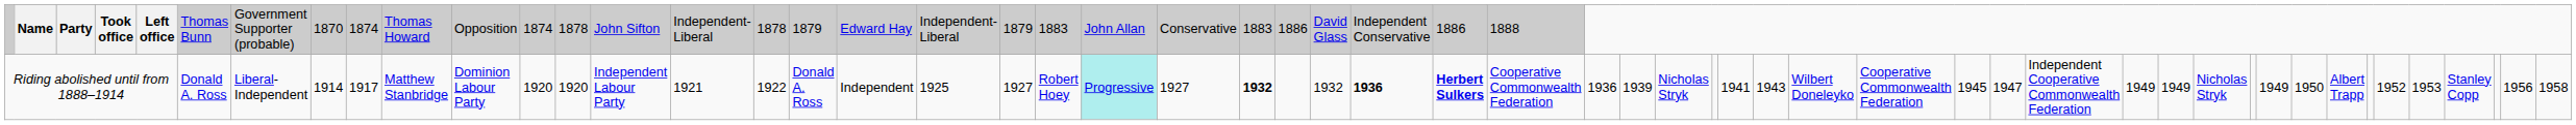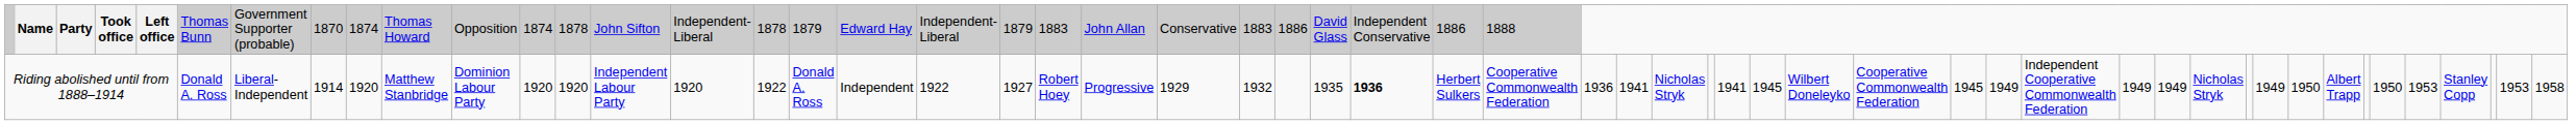 <table class="wikitable">
 <tr bgcolor="CCCCCC">
 <td> </td>
 <th width="30%"><strong>Name </strong></th>
 <th width="45%"><strong>Party</strong></th>
 <th width="15%"><strong>Took office</strong></th>
 <th width="15%"><strong>Left office</strong><br></th>
 <td><a href='#'>Thomas Bunn</a><br></td>
 <td>Government Supporter (probable)</td>
 <td>1870</td>
 <td>1874<br></td>
 <td><a href='#'>Thomas Howard</a><br></td>
 <td>Opposition</td>
 <td>1874</td>
 <td>1878<br></td>
 <td><a href='#'>John Sifton</a><br></td>
 <td>Independent-Liberal</td>
 <td>1878</td>
 <td>1879<br></td>
 <td><a href='#'>Edward Hay</a><br></td>
 <td>Independent-Liberal</td>
 <td>1879</td>
 <td>1883<br></td>
 <td><a href='#'>John Allan</a><br></td>
 <td>Conservative</td>
 <td>1883</td>
 <td>1886<br></td>
 <td><a href='#'>David Glass</a><br></td>
 <td>Independent Conservative</td>
 <td>1886</td>
 <td>1888</td>
 </tr>
 <tr>
 <td align="center" colspan=5><em>Riding abolished until from 1888–1914</em><br></td>
 <td><a href='#'>Donald A. Ross</a><br></td>
 <td><a href='#'>Liberal</a>-Independent</td>
 <td>1914</td>
-<td>1917<br></td>
+<td>1920<br></td>
 <td rowspan="2"><a href='#'>Matthew Stanbridge</a></td>
 <td><a href='#'>Dominion Labour Party</a></td>
 <td>1920</td>
 <td>1920<br></td>
 <td><a href='#'>Independent Labour Party</a></td>
-<td>1921</td>
+<td>1920</td>
 <td>1922<br></td>
 <td><a href='#'>Donald A. Ross</a><br></td>
 <td>Independent</td>
-<td>1925</td>
+<td>1922</td>
 <td>1927<br></td>
 <td rowspan="2"><a href='#'>Robert Hoey</a></td>
-<td style="background: paleturquoise;"><a href='#'>Progressive</a></td>
-<td>1927</td>
-<td><strong>1932<br></strong></td>
+<td><a href='#'>Progressive</a></td>
+<td>1929</td>
+<td>1932<br></td>
 <td></td>
-<td>1932</td>
+<td>1935</td>
 <td><strong>1936<br></strong></td>
-<td><strong><a href='#'>Herbert Sulkers</a><br></strong></td>
+<td><a href='#'>Herbert Sulkers</a><br></td>
 <td><a href='#'>Cooperative Commonwealth Federation</a></td>
 <td>1936</td>
-<td>1939<br></td>
+<td>1941<br></td>
 <td><a href='#'>Nicholas Stryk</a><br></td>
 <td></td>
 <td>1941</td>
-<td>1943<br></td>
+<td>1945<br></td>
 <td rowspan="2"><a href='#'>Wilbert Doneleyko</a></td>
 <td><a href='#'>Cooperative Commonwealth Federation</a></td>
 <td>1945</td>
-<td>1947<br></td>
+<td>1949<br></td>
 <td>Independent <a href='#'>Cooperative Commonwealth Federation</a></td>
 <td>1949</td>
 <td>1949<br></td>
 <td><a href='#'>Nicholas Stryk</a><br></td>
 <td></td>
 <td>1949</td>
 <td>1950<br></td>
 <td><a href='#'>Albert Trapp</a><br></td>
 <td></td>
-<td>1952</td>
+<td>1950</td>
 <td>1953<br></td>
 <td><a href='#'>Stanley Copp</a><br></td>
 <td></td>
-<td>1956</td>
+<td>1953</td>
 <td>1958</td>
 </tr>
 </table>
